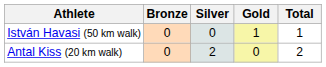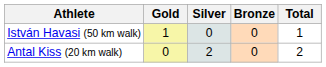 <table class=wikitable style="border:1px solid #AAAAAA">
 <tr bgcolor="#EFEFEF">
 <th>Athlete</th>
+<th width=50>Gold</th>
+<th width=50>Silver</th>
 <th width=50>Bronze</th>
-<th width=50>Silver</th>
-<th width=50>Gold</th>
 <th width=50>Total</th>
 </tr>
 <tr align="center" bgcolor="#FFFFFF">
 <td align="left"><a href='#'>István Havasi</a> <small>(50 km walk)</small></td>
+<td style="background:#F7F6A8;">1</td>
+<td style="background:#DCE5E5;">0</td>
 <td style="background:#FFDAB9;">0</td>
-<td style="background:#DCE5E5;">0</td>
-<td style="background:#F7F6A8;">1</td>
 <td>1</td>
 </tr>
 <tr align="center" bgcolor="#FFFFFF">
 <td align="left"><a href='#'>Antal Kiss</a> <small>(20 km walk)</small></td>
+<td style="background:#F7F6A8;">0</td>
+<td style="background:#DCE5E5;">2</td>
 <td style="background:#FFDAB9;">0</td>
-<td style="background:#DCE5E5;">2</td>
-<td style="background:#F7F6A8;">0</td>
 <td>2</td>
 </tr>
 </table>
